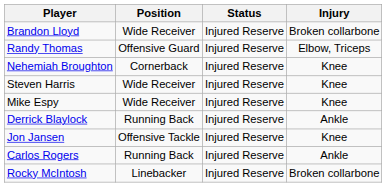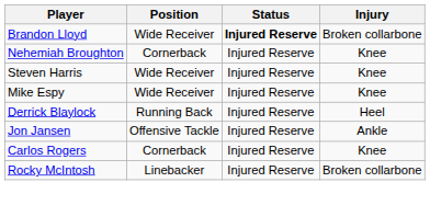 <table class="wikitable">
 <tr>
 <th>Player</th>
 <th>Position</th>
 <th>Status</th>
 <th>Injury</th>
 </tr>
 <tr>
 <td><a href='#'>Brandon Lloyd</a></td>
 <td align=center>Wide Receiver</td>
-<td align=center>Injured Reserve</td>
+<td align=center><strong>Injured Reserve</strong></td>
 <td align=center>Broken collarbone</td>
-</tr>
-<tr>
-<td><a href='#'>Randy Thomas</a></td>
-<td align=center>Offensive Guard</td>
-<td align=center>Injured Reserve</td>
-<td align=center>Elbow, Triceps</td>
 </tr>
 <tr>
 <td><a href='#'>Nehemiah Broughton</a></td>
 <td align=center>Cornerback</td>
 <td align=center>Injured Reserve</td>
 <td align=center>Knee</td>
 </tr>
 <tr>
 <td>Steven Harris</td>
 <td align=center>Wide Receiver</td>
 <td align=center>Injured Reserve</td>
 <td align=center>Knee</td>
 </tr>
 <tr>
 <td>Mike Espy</td>
 <td align=center>Wide Receiver</td>
 <td align=center>Injured Reserve</td>
 <td align=center>Knee</td>
 </tr>
 <tr>
 <td><a href='#'>Derrick Blaylock</a></td>
 <td align=center>Running Back</td>
 <td align=center>Injured Reserve</td>
-<td align=center>Ankle</td>
+<td align=center>Heel</td>
 </tr>
 <tr>
 <td><a href='#'>Jon Jansen</a></td>
 <td align=center>Offensive Tackle</td>
 <td align=center>Injured Reserve</td>
-<td align=center>Knee</td>
+<td align=center>Ankle</td>
 </tr>
 <tr>
 <td><a href='#'>Carlos Rogers</a></td>
-<td align=center>Running Back</td>
+<td align=center>Cornerback</td>
 <td align=center>Injured Reserve</td>
-<td align=center>Ankle</td>
+<td align=center>Knee</td>
 </tr>
 <tr>
 <td><a href='#'>Rocky McIntosh</a></td>
 <td align=center>Linebacker</td>
 <td align=center>Injured Reserve</td>
 <td align=center>Broken collarbone</td>
 </tr>
 </table>
